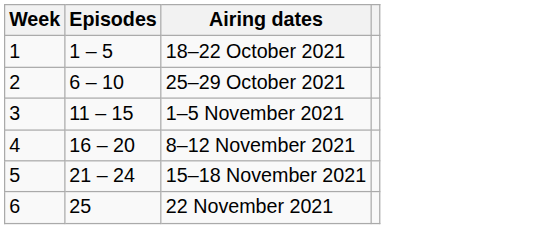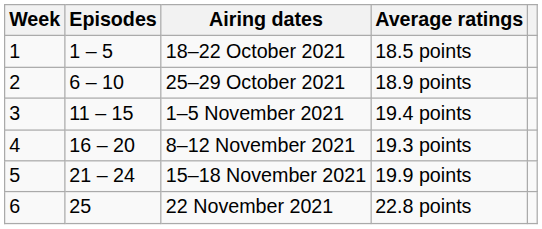 <table class="wikitable">
 <tr>
 <th>Week</th>
 <th>Episodes</th>
 <th>Airing dates</th>
+<th>Average ratings</th>
 <th></th>
 </tr>
 <tr>
 <td>1</td>
 <td>1 – 5</td>
 <td>18–22 October 2021</td>
+<td>18.5 points</td>
 <td></td>
 </tr>
 <tr>
 <td>2</td>
 <td>6 – 10</td>
 <td>25–29 October 2021</td>
+<td>18.9 points</td>
 <td></td>
 </tr>
 <tr>
 <td>3</td>
 <td>11 – 15</td>
 <td>1–5 November 2021</td>
+<td>19.4 points</td>
 <td></td>
 </tr>
 <tr>
 <td>4</td>
 <td>16 – 20</td>
 <td>8–12 November 2021</td>
+<td>19.3 points</td>
 <td></td>
 </tr>
 <tr>
 <td>5</td>
 <td>21 – 24</td>
 <td>15–18 November 2021</td>
+<td>19.9 points</td>
 <td></td>
 </tr>
 <tr>
 <td>6</td>
 <td>25</td>
 <td>22 November 2021</td>
+<td>22.8 points</td>
 <td></td>
 </tr>
 </table>
